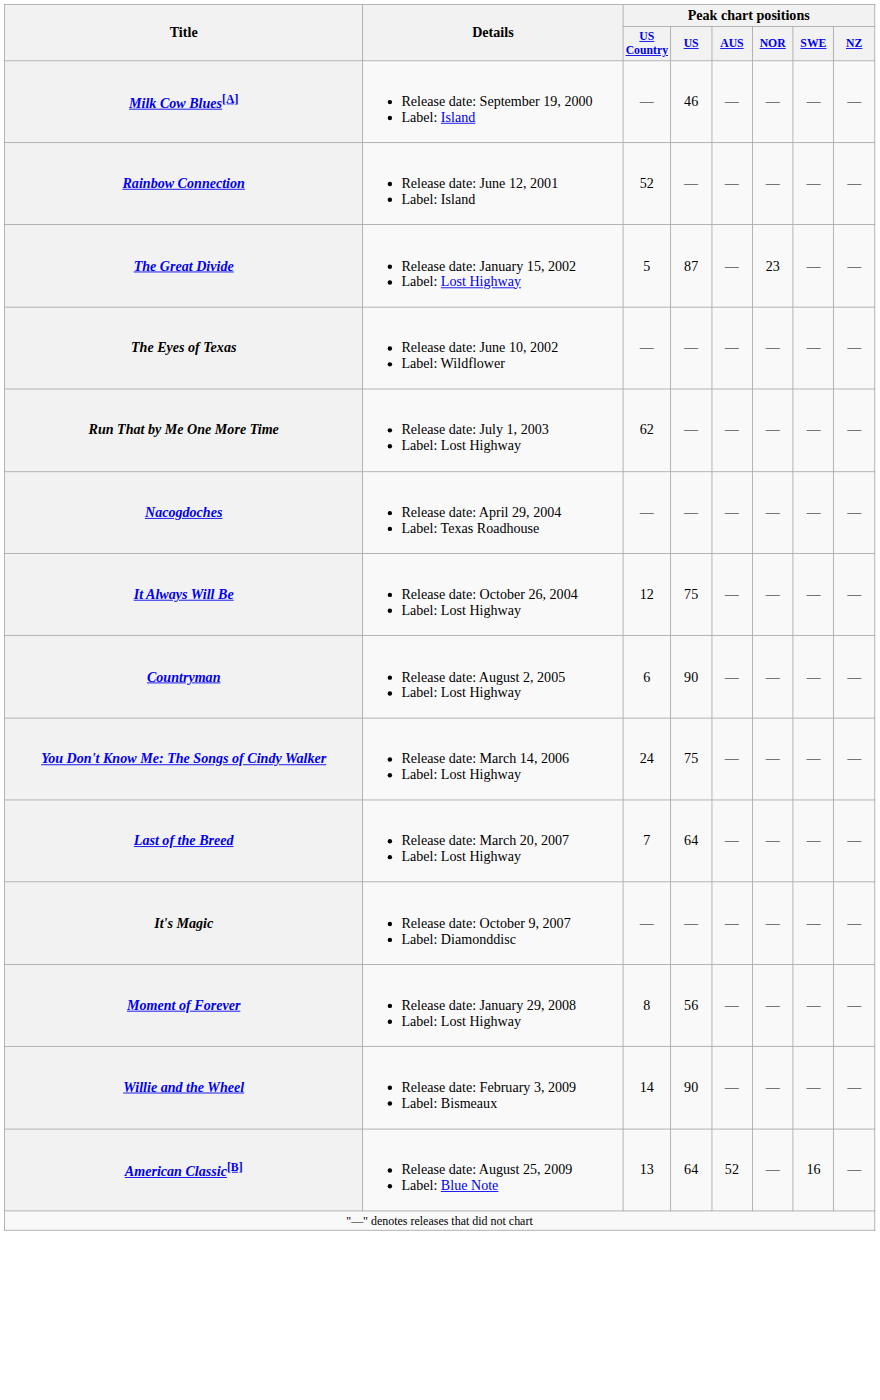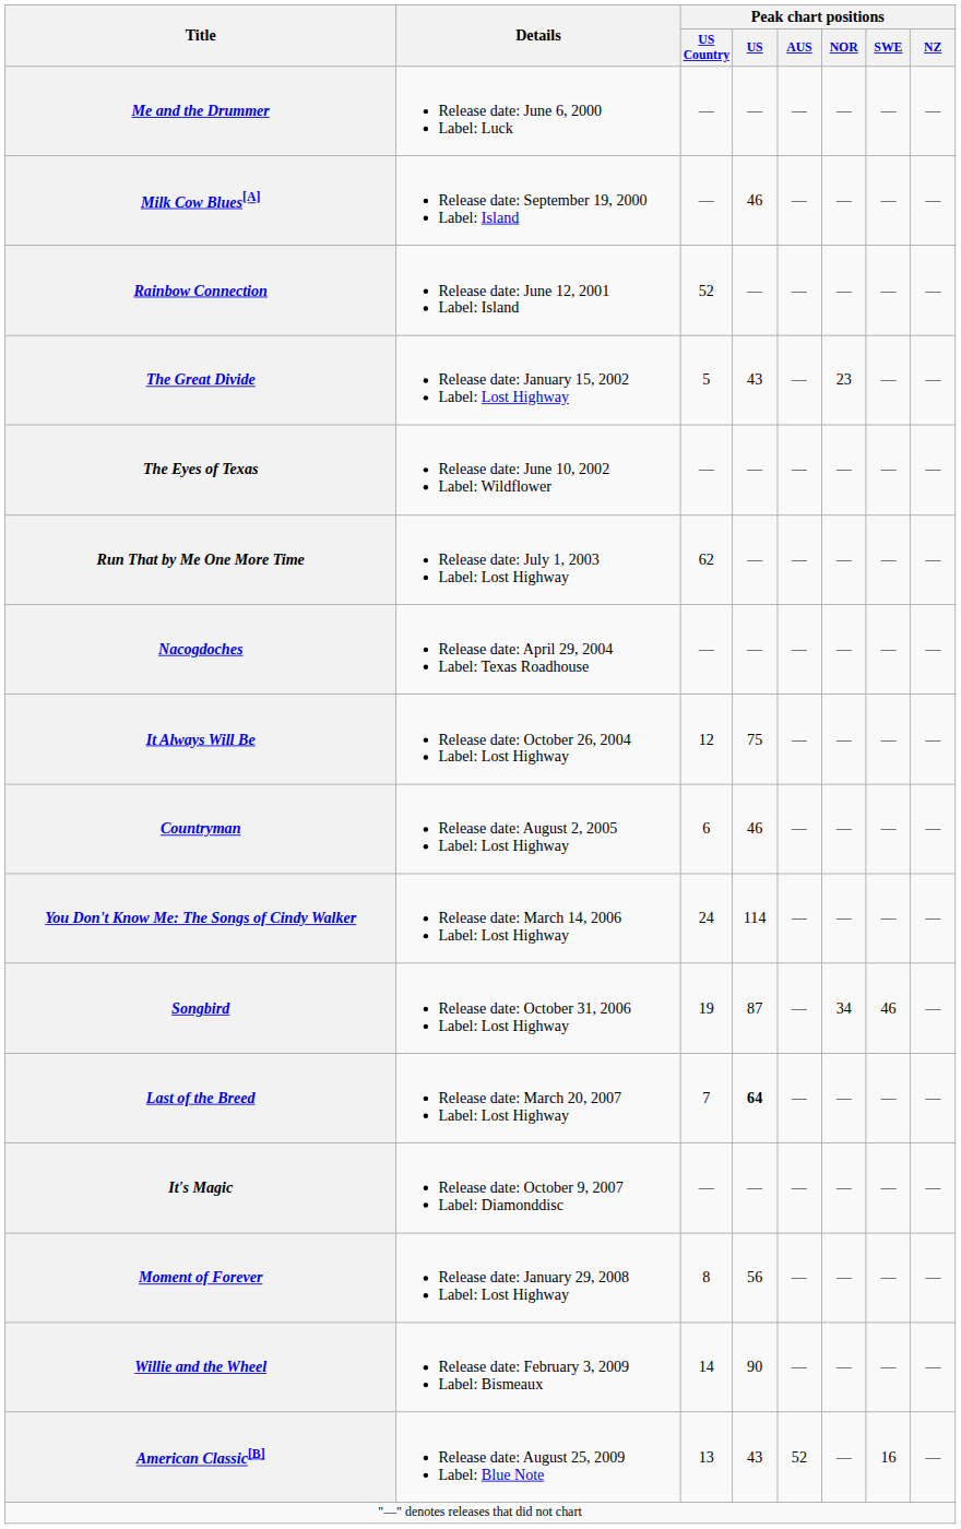 <table class="wikitable plainrowheaders" style="text-align:center;">
 <tr>
 <th rowspan="2" style="width:25em;">Title</th>
 <th rowspan="2" style="width:18em;">Details</th>
 <th colspan="6">Peak chart positions</th>
 </tr>
 <tr style="font-size:smaller;">
 <th width="40"><a href='#'>US Country</a></th>
 <th width="40"><a href='#'>US</a></th>
 <th width="40"><a href='#'>AUS</a><br></th>
 <th width="40"><a href='#'>NOR</a></th>
 <th width="40"><a href='#'>SWE</a></th>
 <th width="40"><a href='#'>NZ</a></th>
+</tr>
+<tr>
+<th scope="row"><em><a href='#'>Me and the Drummer</a></em></th>
+<td align="left"><br><ul><li>Release date: June 6, 2000</li><li>Label: Luck</li></ul></td>
+<td>—</td>
+<td>—</td>
+<td>—</td>
+<td>—</td>
+<td>—</td>
+<td>—</td>
 </tr>
 <tr>
 <th scope="row"><em><a href='#'>Milk Cow Blues</a></em><sup><span></span><a href='#'><strong>[A]</strong></a></sup></th>
 <td align="left"><br><ul><li>Release date: September 19, 2000</li><li>Label: <a href='#'>Island</a></li></ul></td>
 <td>—</td>
 <td>46</td>
 <td>—</td>
 <td>—</td>
 <td>—</td>
 <td>—</td>
 </tr>
 <tr>
 <th scope="row"><em><a href='#'>Rainbow Connection</a></em></th>
 <td align="left"><br><ul><li>Release date: June 12, 2001</li><li>Label: Island</li></ul></td>
 <td>52</td>
 <td>—</td>
 <td>—</td>
 <td>—</td>
 <td>—</td>
 <td>—</td>
 </tr>
 <tr>
 <th scope="row"><em><a href='#'>The Great Divide</a></em></th>
 <td align="left"><br><ul><li>Release date: January 15, 2002</li><li>Label: <a href='#'>Lost Highway</a></li></ul></td>
 <td>5</td>
-<td>87</td>
+<td>43</td>
 <td>—</td>
 <td>23</td>
 <td>—</td>
 <td>—</td>
 </tr>
 <tr>
 <th scope="row"><em>The Eyes of Texas</em><br></th>
 <td align="left"><br><ul><li>Release date: June 10, 2002</li><li>Label: Wildflower</li></ul></td>
 <td>—</td>
 <td>—</td>
 <td>—</td>
 <td>—</td>
 <td>—</td>
 <td>—</td>
 </tr>
 <tr>
 <th scope="row"><em>Run That by Me One More Time</em><br></th>
 <td align="left"><br><ul><li>Release date: July 1, 2003</li><li>Label: Lost Highway</li></ul></td>
 <td>62</td>
 <td>—</td>
 <td>—</td>
 <td>—</td>
 <td>—</td>
 <td>—</td>
 </tr>
 <tr>
 <th scope="row"><em><a href='#'>Nacogdoches</a></em></th>
 <td align="left"><br><ul><li>Release date: April 29, 2004</li><li>Label: Texas Roadhouse</li></ul></td>
 <td>—</td>
 <td>—</td>
 <td>—</td>
 <td>—</td>
 <td>—</td>
 <td>—</td>
 </tr>
 <tr>
 <th scope="row"><em><a href='#'>It Always Will Be</a></em></th>
 <td align="left"><br><ul><li>Release date: October 26, 2004</li><li>Label: Lost Highway</li></ul></td>
 <td>12</td>
 <td>75</td>
 <td>—</td>
 <td>—</td>
 <td>—</td>
 <td>—</td>
 </tr>
 <tr>
 <th scope="row"><em><a href='#'>Countryman</a></em></th>
 <td align="left"><br><ul><li>Release date: August 2, 2005</li><li>Label: Lost Highway</li></ul></td>
 <td>6</td>
-<td>90</td>
+<td>46</td>
 <td>—</td>
 <td>—</td>
 <td>—</td>
 <td>—</td>
 </tr>
 <tr>
 <th scope="row"><em><a href='#'>You Don't Know Me: The Songs of Cindy Walker</a></em></th>
 <td align="left"><br><ul><li>Release date: March 14, 2006</li><li>Label: Lost Highway</li></ul></td>
 <td>24</td>
-<td>75</td>
+<td>114</td>
 <td>—</td>
 <td>—</td>
 <td>—</td>
 <td>—</td>
 </tr>
 <tr>
+<th scope="row"><em><a href='#'>Songbird</a></em></th>
+<td align="left"><br><ul><li>Release date: October 31, 2006</li><li>Label: Lost Highway</li></ul></td>
+<td>19</td>
+<td>87</td>
+<td>—</td>
+<td>34</td>
+<td>46</td>
+<td>—</td>
+</tr>
+<tr>
 <th scope="row"><em><a href='#'>Last of the Breed</a></em><br></th>
 <td align="left"><br><ul><li>Release date: March 20, 2007</li><li>Label: Lost Highway</li></ul></td>
 <td>7</td>
-<td>64</td>
+<td><strong>64</strong></td>
 <td>—</td>
 <td>—</td>
 <td>—</td>
 <td>—</td>
 </tr>
 <tr>
 <th scope="row"><em>It's Magic</em><br></th>
 <td align="left"><br><ul><li>Release date: October 9, 2007</li><li>Label: Diamonddisc</li></ul></td>
 <td>—</td>
 <td>—</td>
 <td>—</td>
 <td>—</td>
 <td>—</td>
 <td>—</td>
 </tr>
 <tr>
 <th scope="row"><em><a href='#'>Moment of Forever</a></em></th>
 <td align="left"><br><ul><li>Release date: January 29, 2008</li><li>Label: Lost Highway</li></ul></td>
 <td>8</td>
 <td>56</td>
 <td>—</td>
 <td>—</td>
 <td>—</td>
 <td>—</td>
 </tr>
 <tr>
 <th scope="row"><em><a href='#'>Willie and the Wheel</a></em><br></th>
 <td align="left"><br><ul><li>Release date: February 3, 2009</li><li>Label: Bismeaux</li></ul></td>
 <td>14</td>
 <td>90</td>
 <td>—</td>
 <td>—</td>
 <td>—</td>
 <td>—</td>
 </tr>
 <tr>
 <th scope="row"><em><a href='#'>American Classic</a></em><sup><span></span><a href='#'><strong>[B]</strong></a></sup></th>
 <td align="left"><br><ul><li>Release date: August 25, 2009</li><li>Label: <a href='#'>Blue Note</a></li></ul></td>
 <td>13</td>
-<td>64</td>
+<td>43</td>
 <td>52</td>
 <td>—</td>
 <td>16</td>
 <td>—</td>
 </tr>
 <tr>
 <td colspan="8" style="font-size:85%">"—" denotes releases that did not chart</td>
 </tr>
 </table>
